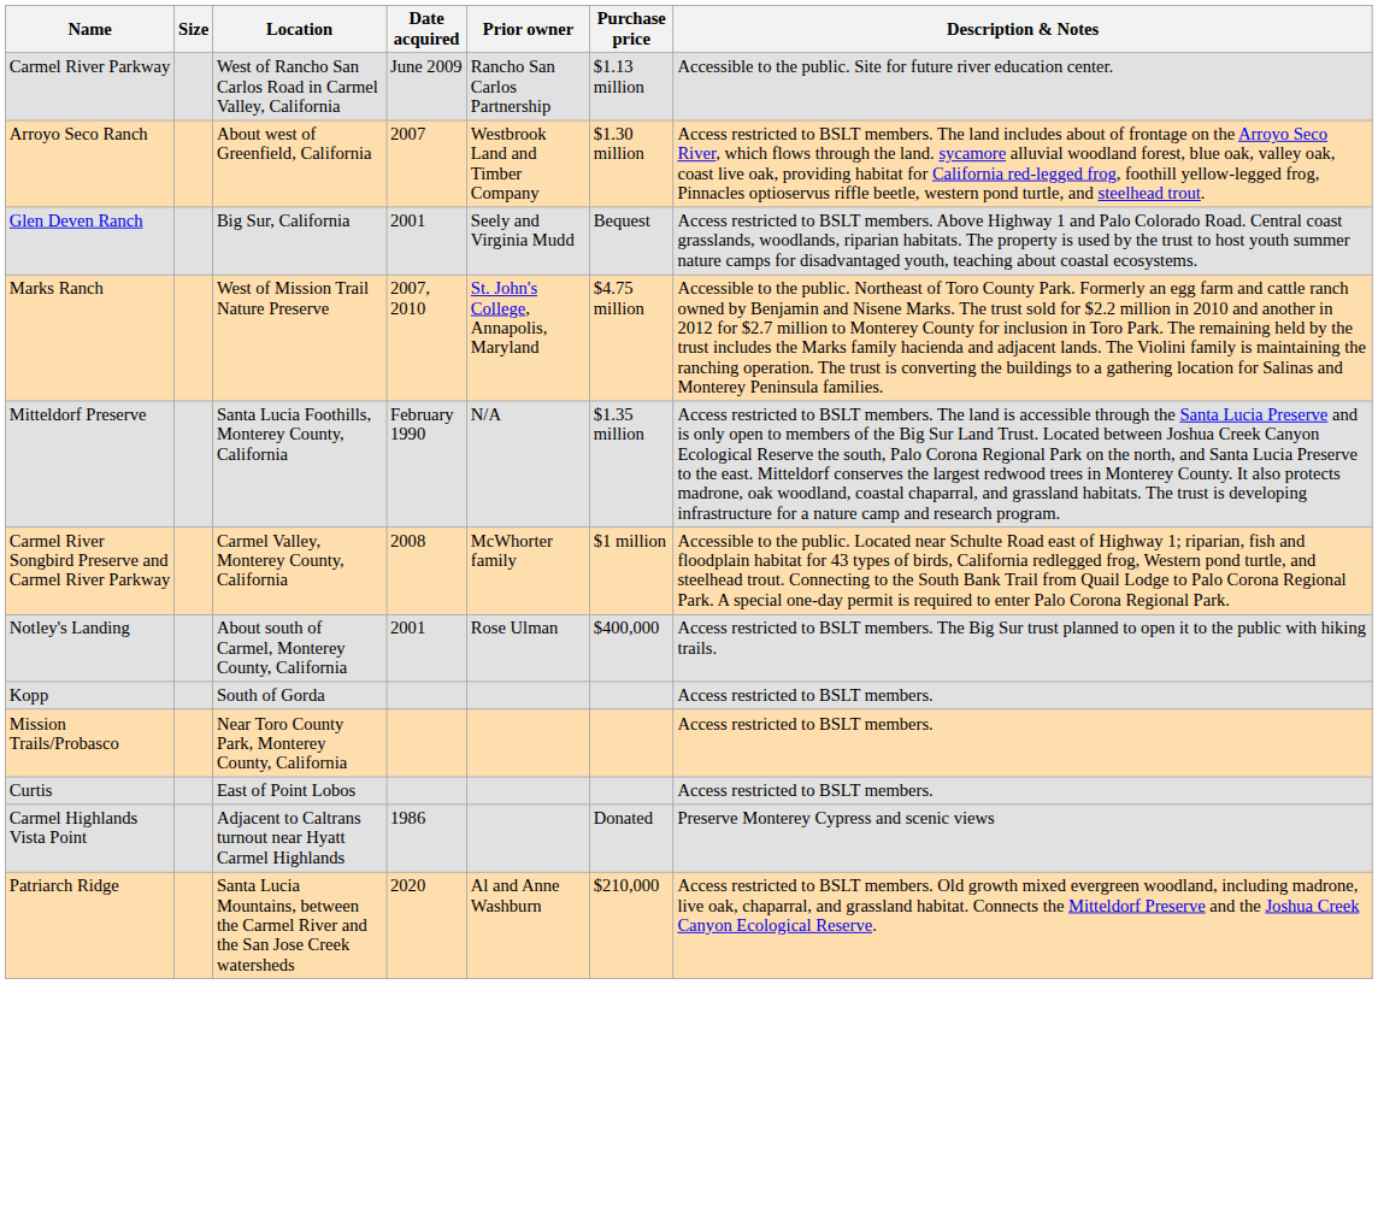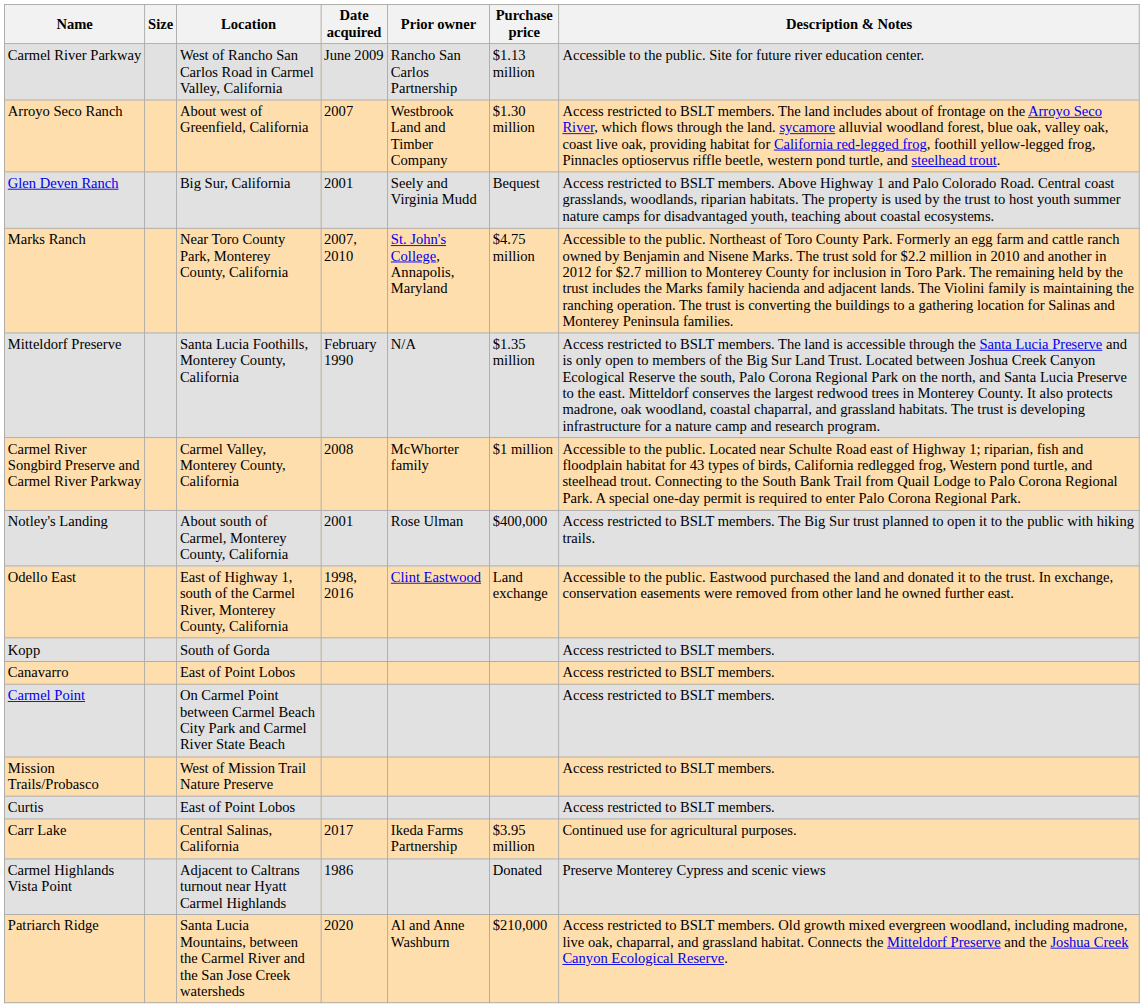 <table class="wikitable" style=" border: 1px solid black; padding: 5px; background: #ffdead;" |>
 <tr>
 <th scope=col>Name</th>
 <th scope=col>Size</th>
 <th scope=col>Location</th>
 <th scope=col class="unsortable">Date acquired</th>
 <th scope=col>Prior owner</th>
 <th scope=col>Purchase price</th>
 <th class="unsortable">Description & Notes</th>
 </tr>
 <tr style="vertical-align: top; background: #e1e1e1;">
 <td>Carmel River Parkway</td>
 <td></td>
 <td>West of Rancho San Carlos Road in Carmel Valley, California</td>
 <td>June 2009</td>
 <td>Rancho San Carlos Partnership</td>
 <td>$1.13 million</td>
 <td>Accessible to the public. Site for future river education center.</td>
 </tr>
 <tr style="vertical-align: top;">
 <td>Arroyo Seco Ranch</td>
 <td></td>
 <td>About  west of Greenfield, California</td>
 <td>2007</td>
 <td>Westbrook Land and Timber Company</td>
 <td>$1.30 million</td>
 <td>Access restricted to BSLT members. The land includes about  of frontage on the <a href='#'>Arroyo Seco River</a>, which flows through the land. <a href='#'>sycamore</a> alluvial woodland forest, blue oak, valley oak, coast live oak, providing habitat for <a href='#'>California red-legged frog</a>, foothill yellow-legged frog, Pinnacles optioservus riffle beetle, western pond turtle, and <a href='#'>steelhead trout</a>.</td>
 </tr>
 <tr style="vertical-align: top; background: #e1e1e1;">
 <td><a href='#'>Glen Deven Ranch</a></td>
 <td></td>
 <td>Big Sur, California</td>
 <td>2001</td>
 <td>Seely and Virginia Mudd</td>
 <td>Bequest</td>
 <td>Access restricted to BSLT members. Above Highway 1 and Palo Colorado Road. Central coast grasslands, woodlands, riparian habitats. The property is used by the trust to host youth summer nature camps for disadvantaged youth, teaching about coastal ecosystems.</td>
 </tr>
 <tr style="vertical-align: top;">
 <td>Marks Ranch</td>
 <td></td>
-<td>West of Mission Trail Nature Preserve</td>
+<td>Near Toro County Park, Monterey County, California</td>
 <td>2007, 2010</td>
 <td><a href='#'>St. John's College</a>, Annapolis, Maryland</td>
 <td>$4.75 million</td>
 <td>Accessible to the public.  Northeast of Toro County Park. Formerly an egg farm and cattle ranch owned by Benjamin and Nisene Marks. The trust sold  for $2.2 million in 2010 and another  in 2012 for $2.7 million to Monterey County for inclusion in Toro Park. The remaining  held by the trust includes the Marks family hacienda and adjacent lands. The Violini family is maintaining the ranching operation. The trust is converting the buildings to a gathering location for Salinas and Monterey Peninsula families.</td>
 </tr>
 <tr style="vertical-align: top; background: #e1e1e1;">
 <td>Mitteldorf Preserve</td>
 <td></td>
 <td>Santa Lucia Foothills, Monterey County, California</td>
 <td>February 1990</td>
 <td>N/A</td>
 <td>$1.35 million</td>
 <td>Access restricted to BSLT members. The land is accessible through the <a href='#'>Santa Lucia Preserve</a> and is only open to members of the Big Sur Land Trust. Located between Joshua Creek Canyon Ecological Reserve the south, Palo Corona Regional Park on the north, and Santa Lucia Preserve to the east. Mitteldorf conserves the largest redwood trees in Monterey County. It also protects madrone, oak woodland, coastal chaparral, and grassland habitats.  The trust is developing infrastructure for a nature camp and research program.</td>
 </tr>
 <tr style="vertical-align: top;">
 <td>Carmel River Songbird Preserve and Carmel River Parkway</td>
 <td></td>
 <td>Carmel Valley, Monterey County, California</td>
 <td>2008</td>
 <td>McWhorter family</td>
 <td>$1 million</td>
 <td>Accessible to the public. Located near Schulte Road  east of Highway 1; riparian, fish and floodplain habitat for 43 types of birds, California redlegged frog, Western pond turtle, and steelhead trout.  Connecting to the  South Bank Trail from Quail Lodge to Palo Corona Regional Park. A special one-day permit is required to enter Palo Corona Regional Park.</td>
 </tr>
 <tr style="vertical-align: top; background: #e1e1e1;">
 <td>Notley's Landing</td>
 <td></td>
 <td>About  south of Carmel, Monterey County, California</td>
 <td>2001</td>
 <td>Rose Ulman</td>
 <td>$400,000</td>
 <td>Access restricted to BSLT members. The Big Sur trust planned to open it to the public with hiking trails.</td>
 </tr>
+<tr style="vertical-align: top; ">
+<td>Odello East</td>
+<td></td>
+<td>East of Highway 1, south of the Carmel River, Monterey County, California</td>
+<td>1998, 2016</td>
+<td><a href='#'>Clint Eastwood</a></td>
+<td>Land exchange</td>
+<td>Accessible to the public. Eastwood purchased the land and donated it to the trust. In exchange, conservation easements were removed from other land he owned further east.</td>
+</tr>
 <tr style="vertical-align: top; background: #e1e1e1;">
 <td>Kopp</td>
 <td></td>
 <td>South of Gorda</td>
 <td></td>
 <td></td>
 <td></td>
 <td>Access restricted to BSLT members.</td>
 </tr>
+<tr style="vertical-align: top;">
+<td>Canavarro</td>
+<td></td>
+<td>East of Point Lobos</td>
+<td></td>
+<td></td>
+<td></td>
+<td>Access restricted to BSLT members.</td>
+</tr>
+<tr style="vertical-align: top; background: #e1e1e1;">
+<td><a href='#'>Carmel Point</a></td>
+<td></td>
+<td>On Carmel Point between Carmel Beach City Park and Carmel River State Beach</td>
+<td></td>
+<td></td>
+<td></td>
+<td>Access restricted to BSLT members.</td>
+</tr>
 <tr style="vertical-align: top; ">
 <td>Mission Trails/Probasco</td>
 <td></td>
-<td>Near Toro County Park, Monterey County, California</td>
+<td>West of Mission Trail Nature Preserve</td>
 <td></td>
 <td></td>
 <td></td>
 <td>Access restricted to BSLT members.</td>
 </tr>
 <tr style="vertical-align: top;  background: #e1e1e1;">
 <td>Curtis</td>
 <td></td>
 <td>East of Point Lobos</td>
 <td></td>
 <td></td>
 <td></td>
 <td>Access restricted to BSLT members.</td>
+</tr>
+<tr style="vertical-align: top; ">
+<td>Carr Lake</td>
+<td></td>
+<td>Central Salinas, California</td>
+<td>2017</td>
+<td>Ikeda Farms Partnership</td>
+<td>$3.95 million</td>
+<td>Continued use for agricultural purposes.</td>
 </tr>
 <tr style="vertical-align: top; background: #e1e1e1;">
 <td>Carmel Highlands Vista Point</td>
 <td></td>
 <td>Adjacent to Caltrans turnout near Hyatt Carmel Highlands</td>
 <td>1986</td>
 <td></td>
 <td>Donated</td>
 <td>Preserve Monterey Cypress and scenic views</td>
 </tr>
 <tr style="vertical-align: top; ">
 <td>Patriarch Ridge</td>
 <td></td>
 <td>Santa Lucia Mountains, between the Carmel River and the San Jose Creek watersheds</td>
 <td>2020</td>
 <td>Al and Anne Washburn</td>
 <td>$210,000</td>
 <td>Access restricted to BSLT members. Old growth mixed evergreen woodland, including madrone, live oak, chaparral, and grassland habitat. Connects the <a href='#'>Mitteldorf Preserve</a> and the <a href='#'>Joshua Creek Canyon Ecological Reserve</a>.</td>
 </tr>
 </table>
